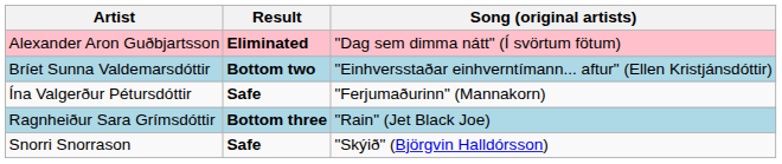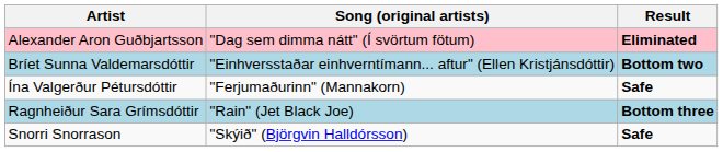 <table class=wikitable>
 <tr>
 <th>Artist</th>
+<th>Song (original artists)</th>
 <th>Result</th>
-<th>Song (original artists)</th>
 </tr>
 <tr style="background:pink;">
 <td>Alexander Aron Guðbjartsson</td>
+<td>"Dag sem dimma nátt" (Í svörtum fötum)</td>
 <td><strong>Eliminated</strong></td>
-<td>"Dag sem dimma nátt" (Í svörtum fötum)</td>
 </tr>
 <tr style="background:lightblue;">
 <td>Bríet Sunna Valdemarsdóttir</td>
+<td>"Einhversstaðar einhverntímann... aftur" (Ellen Kristjánsdóttir)</td>
 <td><strong>Bottom two</strong></td>
-<td>"Einhversstaðar einhverntímann... aftur" (Ellen Kristjánsdóttir)</td>
 </tr>
 <tr>
 <td>Ína Valgerður Pétursdóttir</td>
+<td>"Ferjumaðurinn" (Mannakorn)</td>
 <td><strong>Safe</strong></td>
-<td>"Ferjumaðurinn" (Mannakorn)</td>
 </tr>
 <tr style="background:lightblue;">
 <td>Ragnheiður Sara Grímsdóttir</td>
+<td>"Rain" (Jet Black Joe)</td>
 <td><strong>Bottom three</strong></td>
-<td>"Rain" (Jet Black Joe)</td>
 </tr>
 <tr>
 <td>Snorri Snorrason</td>
+<td>"Skýið" (<a href='#'>Björgvin Halldórsson</a>)</td>
 <td><strong>Safe</strong></td>
-<td>"Skýið" (<a href='#'>Björgvin Halldórsson</a>)</td>
 </tr>
 </table>
